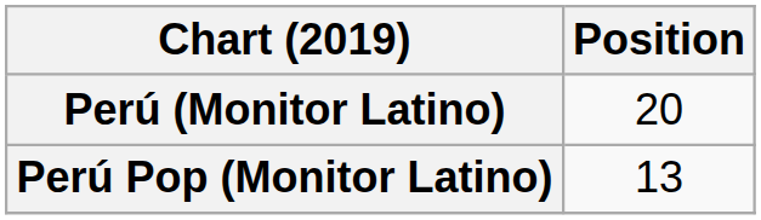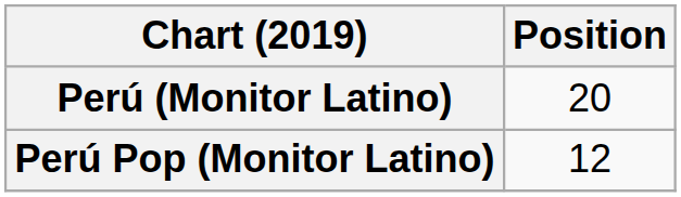 <table class="wikitable plainrowheaders sortable" style="text-align:center">
 <tr>
 <th scope="col">Chart (2019)</th>
 <th scope="col">Position</th>
 </tr>
 <tr>
 <th scope="row">Perú (Monitor Latino)</th>
 <td>20</td>
 </tr>
 <tr>
 <th scope="row">Perú Pop (Monitor Latino)</th>
-<td>13</td>
+<td>12</td>
 </tr>
 <tr>
 </tr>
 </table>
